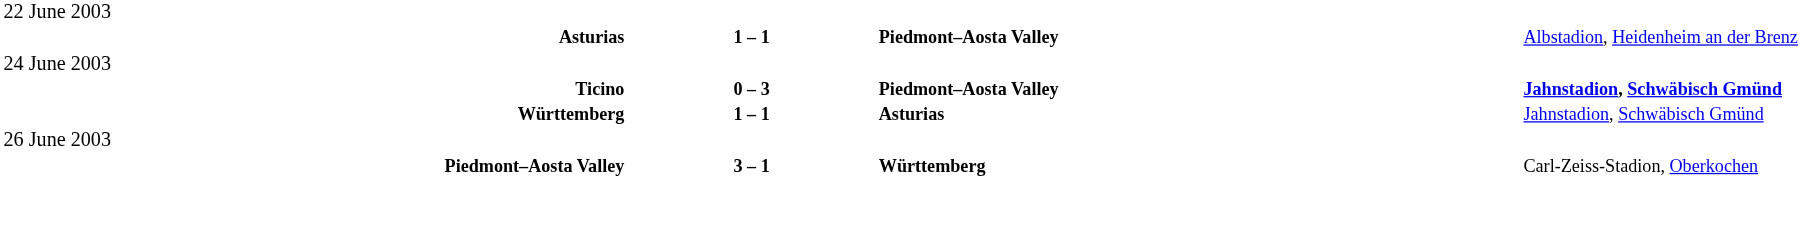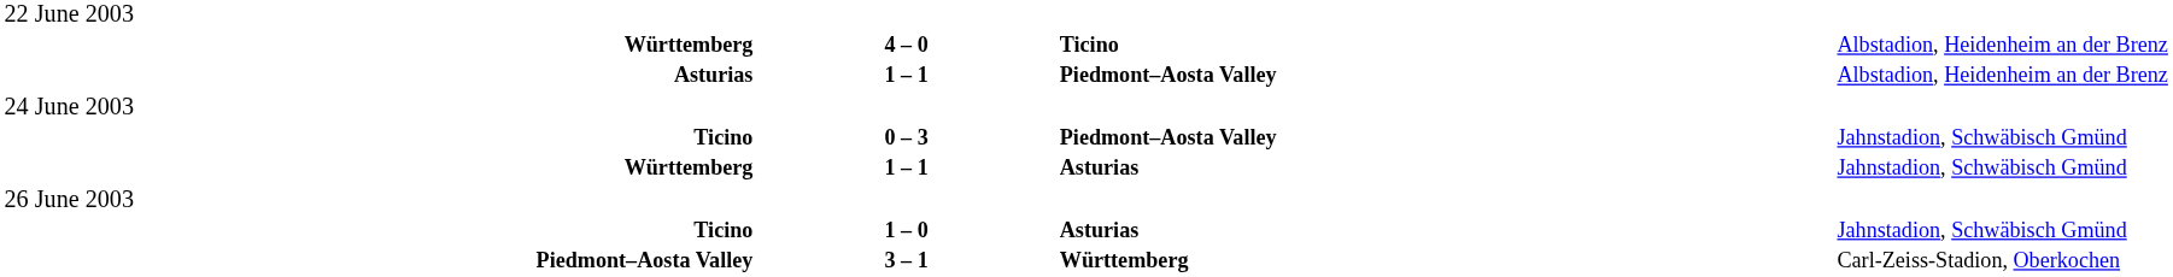 <table width=100% cellspacing=1>
 <tr>
 <th width=25%></th>
 <th width=10%></th>
 <th></th>
 </tr>
 <tr>
 <td>22 June 2003</td>
+</tr>
+<tr style=font-size:90%>
+<td align=right><strong>Württemberg</strong></td>
+<td align=center><strong>4 – 0</strong></td>
+<td><strong>Ticino</strong></td>
+<td><a href='#'>Albstadion</a>, <a href='#'>Heidenheim an der Brenz</a></td>
 </tr>
 <tr style=font-size:90%>
 <td align=right><strong>Asturias</strong></td>
 <td align=center><strong>1 – 1</strong></td>
 <td><strong>Piedmont–Aosta Valley</strong></td>
 <td><a href='#'>Albstadion</a>, <a href='#'>Heidenheim an der Brenz</a></td>
 </tr>
 <tr>
 <td>24 June 2003</td>
 </tr>
 <tr style=font-size:90%>
 <td align=right><strong>Ticino</strong></td>
 <td align=center><strong>0 – 3</strong></td>
 <td><strong>Piedmont–Aosta Valley</strong></td>
-<td><strong><a href='#'>Jahnstadion</a>, <a href='#'>Schwäbisch Gmünd</a></strong></td>
+<td><a href='#'>Jahnstadion</a>, <a href='#'>Schwäbisch Gmünd</a></td>
 </tr>
 <tr style=font-size:90%>
 <td align=right><strong>Württemberg</strong></td>
 <td align=center><strong>1 – 1</strong></td>
 <td><strong>Asturias</strong></td>
 <td><a href='#'>Jahnstadion</a>, <a href='#'>Schwäbisch Gmünd</a></td>
 </tr>
 <tr>
 <td>26 June 2003</td>
 </tr>
 <tr style=font-size:90%>
+<td align=right><strong>Ticino</strong></td>
+<td align=center><strong>1 – 0</strong></td>
+<td><strong>Asturias</strong></td>
+<td><a href='#'>Jahnstadion</a>, <a href='#'>Schwäbisch Gmünd</a></td>
+</tr>
+<tr style=font-size:90%>
 <td align=right><strong>Piedmont–Aosta Valley</strong></td>
 <td align=center><strong>3 – 1</strong></td>
 <td><strong>Württemberg</strong></td>
 <td>Carl-Zeiss-Stadion, <a href='#'>Oberkochen</a></td>
 </tr>
 </table>
